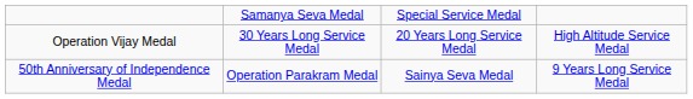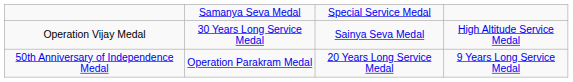 <table class="wikitable" style="text-align:center;">
 <tr>
 <td></td>
 <td><a href='#'>Samanya Seva Medal</a></td>
 <td><a href='#'>Special Service Medal</a></td>
 <td></td>
 </tr>
 <tr>
 <td>Operation Vijay Medal</td>
 <td><a href='#'>30 Years Long Service Medal</a></td>
-<td><a href='#'>20 Years Long Service Medal</a></td>
+<td><a href='#'>Sainya Seva Medal</a></td>
 <td><a href='#'>High Altitude Service Medal</a></td>
 </tr>
 <tr>
 <td><a href='#'>50th Anniversary of Independence Medal</a></td>
 <td><a href='#'>Operation Parakram Medal</a></td>
-<td><a href='#'>Sainya Seva Medal</a></td>
+<td><a href='#'>20 Years Long Service Medal</a></td>
 <td><a href='#'>9 Years Long Service Medal</a></td>
 </tr>
 </table>
